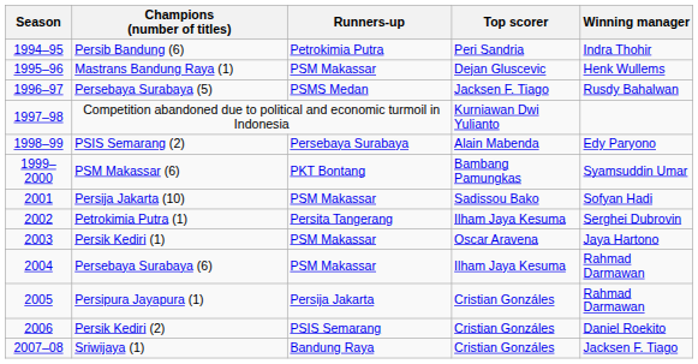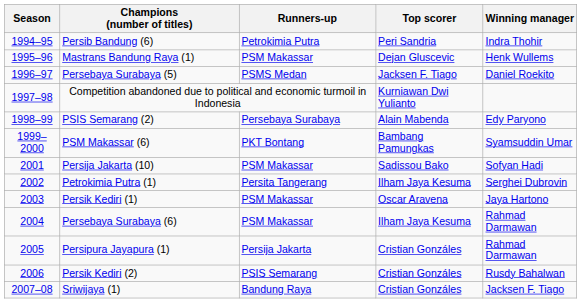 <table class="sortable wikitable">
 <tr>
 <th scope=col>Season</th>
 <th scope=col>Champions<br>(number of titles)</th>
 <th scope=col>Runners-up</th>
 <th scope=col>Top scorer </th>
 <th scope=col>Winning manager</th>
 </tr>
 <tr>
 <td align=center><a href='#'>1994–95</a></td>
 <td><a href='#'>Persib Bandung</a> (6)</td>
 <td><a href='#'>Petrokimia Putra</a></td>
 <td> <a href='#'>Peri Sandria</a> </td>
 <td> <a href='#'>Indra Thohir</a></td>
 </tr>
 <tr>
 <td align=center><a href='#'>1995–96</a></td>
 <td><a href='#'>Mastrans Bandung Raya</a> (1)</td>
 <td><a href='#'>PSM Makassar</a></td>
 <td> <a href='#'>Dejan Gluscevic</a> </td>
 <td> <a href='#'>Henk Wullems</a></td>
 </tr>
 <tr>
 <td align=center><a href='#'>1996–97</a></td>
 <td><a href='#'>Persebaya Surabaya</a> (5)</td>
 <td><a href='#'>PSMS Medan</a></td>
 <td> <a href='#'>Jacksen F. Tiago</a> </td>
-<td> <a href='#'>Rusdy Bahalwan</a></td>
+<td> <a href='#'>Daniel Roekito</a></td>
 </tr>
 <tr>
 <td align=center><a href='#'>1997–98</a></td>
 <td colspan=2 style="text-align:center;">Competition abandoned due to political and economic turmoil in Indonesia</td>
 <td> <a href='#'>Kurniawan Dwi Yulianto</a> </td>
 <td></td>
 </tr>
 <tr>
 <td align=center><a href='#'>1998–99</a></td>
 <td><a href='#'>PSIS Semarang</a> (2)</td>
 <td><a href='#'>Persebaya Surabaya</a></td>
 <td> <a href='#'>Alain Mabenda</a> </td>
 <td> <a href='#'>Edy Paryono</a></td>
 </tr>
 <tr>
 <td align=center><a href='#'>1999–2000</a></td>
 <td><a href='#'>PSM Makassar</a> (6)</td>
 <td><a href='#'>PKT Bontang</a></td>
 <td> <a href='#'>Bambang Pamungkas</a> </td>
 <td> <a href='#'>Syamsuddin Umar</a></td>
 </tr>
 <tr>
 <td align=center><a href='#'>2001</a></td>
 <td><a href='#'>Persija Jakarta</a> (10)</td>
 <td><a href='#'>PSM Makassar</a></td>
 <td> <a href='#'>Sadissou Bako</a> </td>
 <td> <a href='#'>Sofyan Hadi</a></td>
 </tr>
 <tr>
 <td align=center><a href='#'>2002</a></td>
 <td><a href='#'>Petrokimia Putra</a> (1)</td>
 <td><a href='#'>Persita Tangerang</a></td>
 <td> <a href='#'>Ilham Jaya Kesuma</a> </td>
 <td> <a href='#'>Serghei Dubrovin</a></td>
 </tr>
 <tr>
 <td align=center><a href='#'>2003</a></td>
 <td><a href='#'>Persik Kediri</a> (1)</td>
 <td><a href='#'>PSM Makassar</a></td>
 <td> <a href='#'>Oscar Aravena</a> </td>
 <td> <a href='#'>Jaya Hartono</a></td>
 </tr>
 <tr>
 <td align=center><a href='#'>2004</a></td>
 <td><a href='#'>Persebaya Surabaya</a> (6)</td>
 <td><a href='#'>PSM Makassar</a></td>
 <td> <a href='#'>Ilham Jaya Kesuma</a> </td>
 <td> <a href='#'>Rahmad Darmawan</a></td>
 </tr>
 <tr>
 <td align=center><a href='#'>2005</a></td>
 <td><a href='#'>Persipura Jayapura</a> (1)</td>
 <td><a href='#'>Persija Jakarta</a></td>
 <td> <a href='#'>Cristian Gonzáles</a> </td>
 <td> <a href='#'>Rahmad Darmawan</a></td>
 </tr>
 <tr>
 <td align=center><a href='#'>2006</a></td>
 <td><a href='#'>Persik Kediri</a> (2)</td>
 <td><a href='#'>PSIS Semarang</a></td>
 <td> <a href='#'>Cristian Gonzáles</a> </td>
-<td> <a href='#'>Daniel Roekito</a></td>
+<td> <a href='#'>Rusdy Bahalwan</a></td>
 </tr>
 <tr>
 <td align=center><a href='#'>2007–08</a></td>
 <td><a href='#'>Sriwijaya</a> (1)</td>
 <td><a href='#'>Bandung Raya</a></td>
 <td> <a href='#'>Cristian Gonzáles</a> </td>
 <td> <a href='#'>Jacksen F. Tiago</a></td>
 </tr>
 </table>
